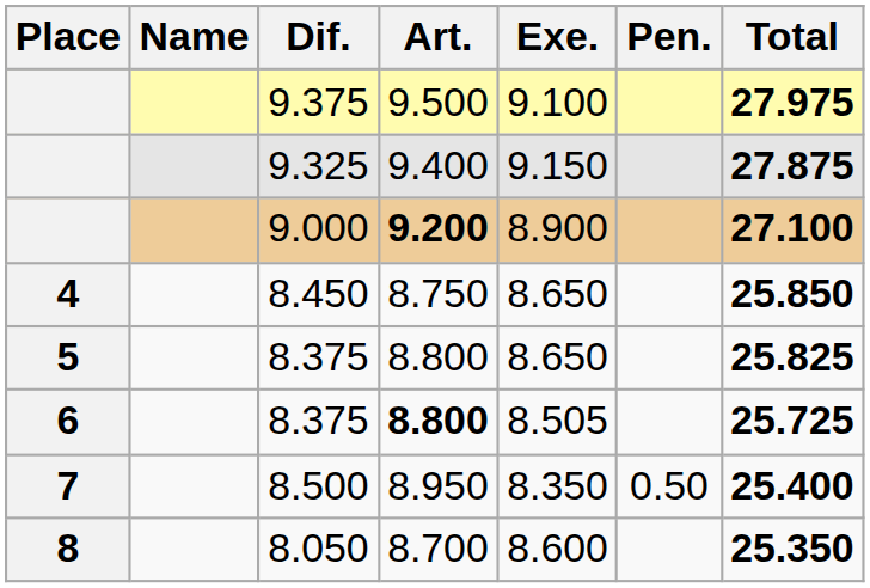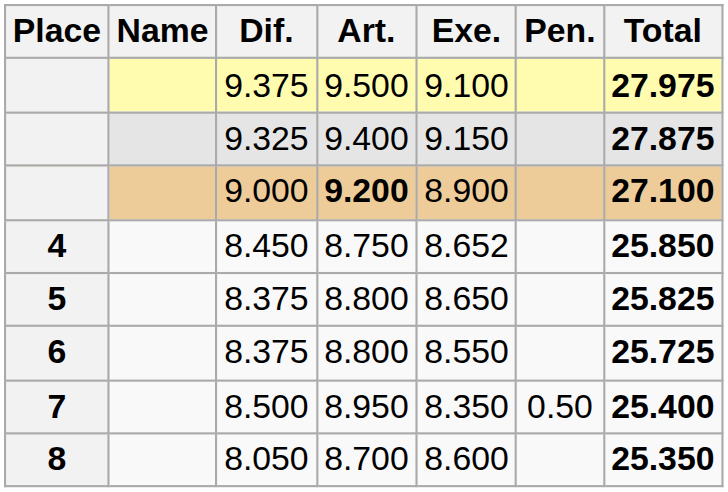 <table class="wikitable sortable" style="text-align:center">
 <tr>
 <th scope=col>Place</th>
 <th scope=col>Name</th>
 <th scope=col>Dif.</th>
 <th scope=col>Art.</th>
 <th scope=col>Exe.</th>
 <th scope=col>Pen.</th>
 <th scope=col>Total</th>
 </tr>
 <tr bgcolor=fffcaf>
 <th scope=row></th>
 <td align=left></td>
 <td>9.375</td>
 <td>9.500</td>
 <td>9.100</td>
 <td></td>
 <td><strong>27.975</strong></td>
 </tr>
 <tr bgcolor=e5e5e5>
 <th scope=row></th>
 <td align=left></td>
 <td>9.325</td>
 <td>9.400</td>
 <td>9.150</td>
 <td></td>
 <td><strong>27.875</strong></td>
 </tr>
 <tr bgcolor=eecc99>
 <th scope=row></th>
 <td align=left></td>
 <td>9.000</td>
 <td><strong>9.200</strong></td>
 <td>8.900</td>
 <td></td>
 <td><strong>27.100</strong></td>
 </tr>
 <tr>
 <th scope=row><strong>4</strong></th>
 <td align=left></td>
 <td>8.450</td>
 <td>8.750</td>
-<td>8.650</td>
+<td>8.652</td>
 <td></td>
 <td><strong>25.850</strong></td>
 </tr>
 <tr>
 <th scope=row><strong>5</strong></th>
 <td align=left></td>
 <td>8.375</td>
 <td>8.800</td>
 <td>8.650</td>
 <td></td>
 <td><strong>25.825</strong></td>
 </tr>
 <tr>
 <th scope=row><strong>6</strong></th>
 <td align=left></td>
 <td>8.375</td>
-<td><strong>8.800</strong></td>
-<td>8.505</td>
+<td>8.800</td>
+<td>8.550</td>
 <td></td>
 <td><strong>25.725</strong></td>
 </tr>
 <tr>
 <th scope=row><strong>7</strong></th>
 <td align=left></td>
 <td>8.500</td>
 <td>8.950</td>
 <td>8.350</td>
 <td>0.50</td>
 <td><strong>25.400</strong></td>
 </tr>
 <tr>
 <th scope=row><strong>8</strong></th>
 <td align=left></td>
 <td>8.050</td>
 <td>8.700</td>
 <td>8.600</td>
 <td></td>
 <td><strong>25.350</strong></td>
 </tr>
 </table>
